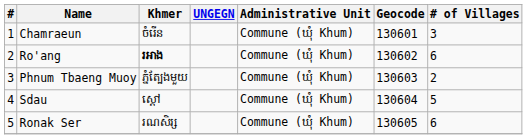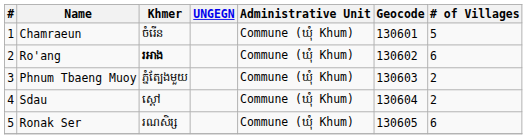 <table class="wikitable sortable">
 <tr>
 <th>#</th>
 <th>Name</th>
 <th>Khmer</th>
 <th><a href='#'>UNGEGN</a></th>
 <th>Administrative Unit</th>
 <th>Geocode</th>
 <th># of Villages</th>
 </tr>
 <tr>
 <td>1</td>
 <td>Chamraeun</td>
 <td>ចំរើន</td>
 <td></td>
 <td>Commune (ឃុំ Khum)</td>
 <td>130601</td>
-<td>3</td>
+<td>5</td>
 </tr>
 <tr>
 <td>2</td>
 <td>Ro'ang</td>
 <td><strong>រអាង</strong></td>
 <td></td>
 <td>Commune (ឃុំ Khum)</td>
 <td>130602</td>
 <td>6</td>
 </tr>
 <tr>
 <td>3</td>
 <td>Phnum Tbaeng Muoy</td>
 <td>ភ្នំត្បែងមួយ</td>
 <td></td>
 <td>Commune (ឃុំ Khum)</td>
 <td>130603</td>
 <td>2</td>
 </tr>
 <tr>
 <td>4</td>
 <td>Sdau</td>
 <td>ស្ដៅ</td>
 <td></td>
 <td>Commune (ឃុំ Khum)</td>
 <td>130604</td>
-<td>5</td>
+<td>2</td>
 </tr>
 <tr>
 <td>5</td>
 <td>Ronak Ser</td>
 <td>រណសិរ្ស</td>
 <td></td>
 <td>Commune (ឃុំ Khum)</td>
 <td>130605</td>
 <td>6</td>
 </tr>
 <tr>
 </tr>
 </table>
